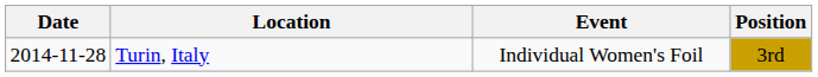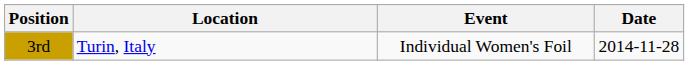 <table class="wikitable" style="text-align:center;">
 <tr>
-<th>Date</th>
+<th>Position</th>
 <th style="width:17em">Location</th>
 <th style="width:12em">Event</th>
-<th>Position</th>
+<th>Date</th>
 </tr>
 <tr>
-<td>2014-11-28</td>
+<td bgcolor="caramel">3rd</td>
 <td rowspan="1" align="left"> <a href='#'>Turin</a>, <a href='#'>Italy</a></td>
 <td>Individual Women's Foil</td>
-<td bgcolor="caramel">3rd</td>
+<td>2014-11-28</td>
 </tr>
 </table>
